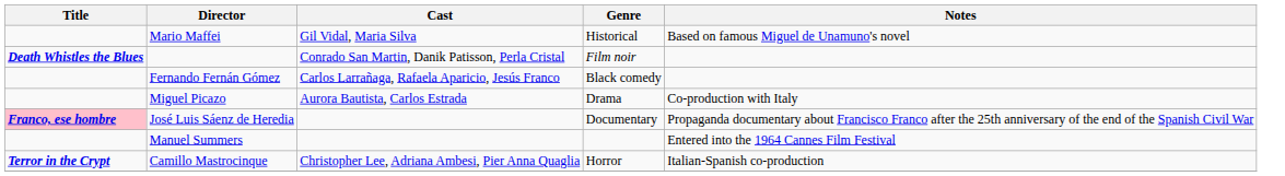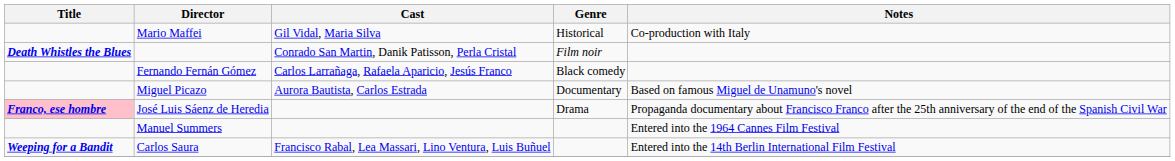 <table class="wikitable">
 <tr>
 <th>Title</th>
 <th>Director</th>
 <th>Cast</th>
 <th>Genre</th>
 <th>Notes</th>
 </tr>
 <tr>
 <td></td>
 <td><a href='#'>Mario Maffei</a></td>
 <td><a href='#'>Gil Vidal</a>, <a href='#'>Maria Silva</a></td>
 <td>Historical</td>
-<td>Based on famous <a href='#'>Miguel de Unamuno</a>'s novel</td>
+<td>Co-production with Italy</td>
 </tr>
 <tr>
 <td><strong><em><a href='#'>Death Whistles the Blues</a></em></strong></td>
 <td></td>
 <td><a href='#'>Conrado San Martin</a>, Danik Patisson, <a href='#'>Perla Cristal</a></td>
 <td><em>Film noir</em></td>
 <td></td>
 </tr>
 <tr>
 <td></td>
 <td><a href='#'>Fernando Fernán Gómez</a></td>
 <td><a href='#'>Carlos Larrañaga</a>, <a href='#'>Rafaela Aparicio</a>, <a href='#'>Jesús Franco</a></td>
 <td>Black comedy</td>
 <td></td>
 </tr>
 <tr>
 <td></td>
 <td><a href='#'>Miguel Picazo</a></td>
 <td><a href='#'>Aurora Bautista</a>, <a href='#'>Carlos Estrada</a></td>
-<td>Drama</td>
-<td>Co-production with Italy</td>
+<td>Documentary</td>
+<td>Based on famous <a href='#'>Miguel de Unamuno</a>'s novel</td>
 </tr>
 <tr>
 <td style="background: pink;"><strong><em><a href='#'>Franco, ese hombre</a></em></strong></td>
 <td><a href='#'>José Luis Sáenz de Heredia</a></td>
 <td></td>
-<td>Documentary</td>
+<td>Drama</td>
 <td>Propaganda documentary about <a href='#'>Francisco Franco</a> after the 25th anniversary of the end of  the <a href='#'>Spanish Civil War</a></td>
 </tr>
 <tr>
 <td></td>
 <td><a href='#'>Manuel Summers</a></td>
 <td></td>
 <td></td>
 <td>Entered into the <a href='#'>1964 Cannes Film Festival</a></td>
 </tr>
 <tr>
-<td><strong><em><a href='#'>Terror in the Crypt</a></em></strong></td>
-<td><a href='#'>Camillo Mastrocinque</a></td>
-<td><a href='#'>Christopher Lee</a>, <a href='#'>Adriana Ambesi</a>, <a href='#'>Pier Anna Quaglia</a></td>
-<td>Horror</td>
-<td>Italian-Spanish co-production</td>
+<td><strong><em><a href='#'>Weeping for a Bandit</a></em></strong></td>
+<td><a href='#'>Carlos Saura</a></td>
+<td><a href='#'>Francisco Rabal</a>, <a href='#'>Lea Massari</a>, <a href='#'>Lino Ventura</a>, <a href='#'>Luis Buñuel</a></td>
+<td></td>
+<td>Entered into the <a href='#'>14th Berlin International Film Festival</a></td>
 </tr>
 <tr>
 </tr>
 </table>
